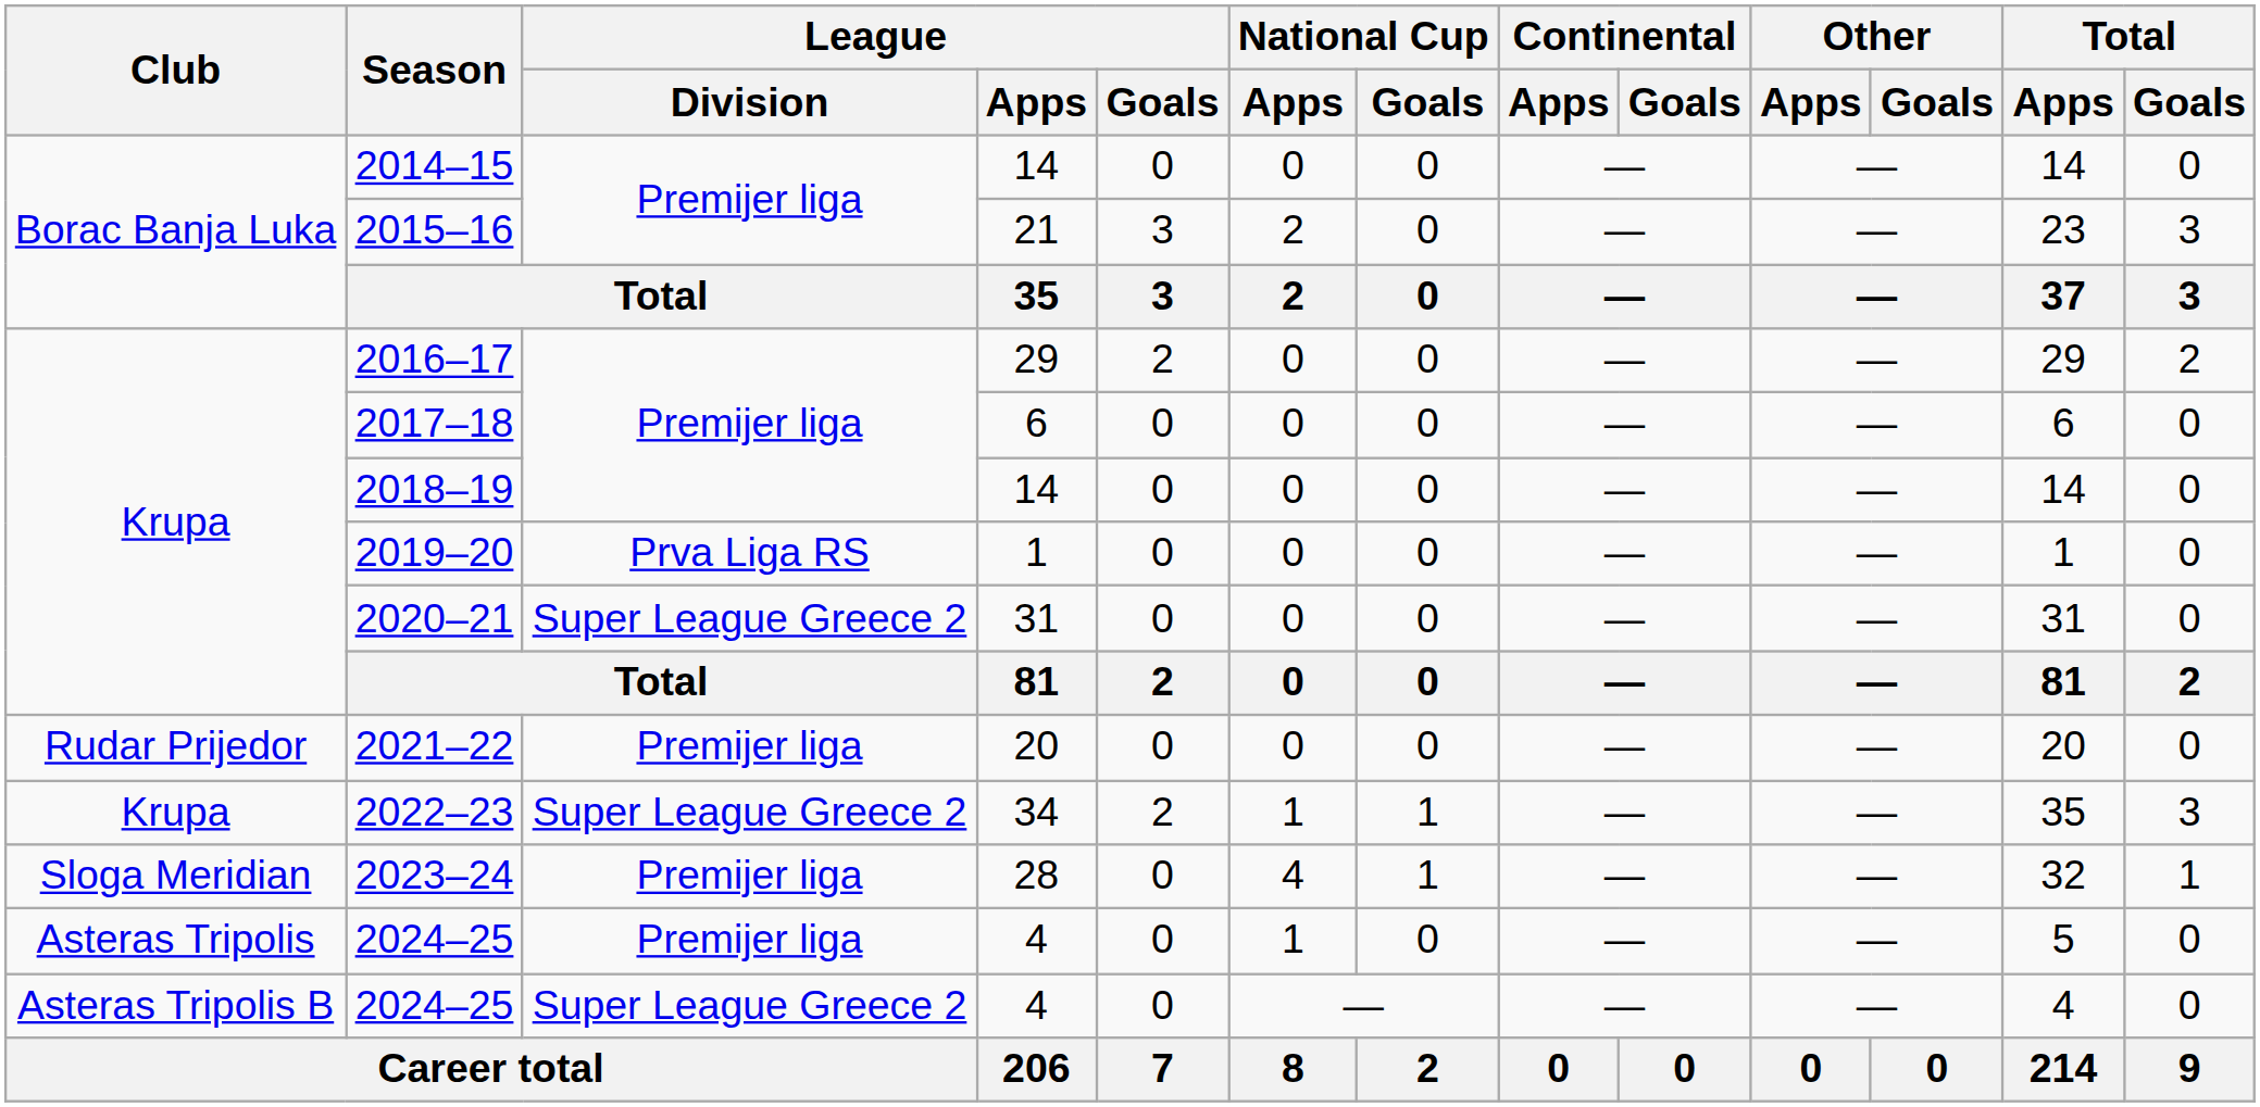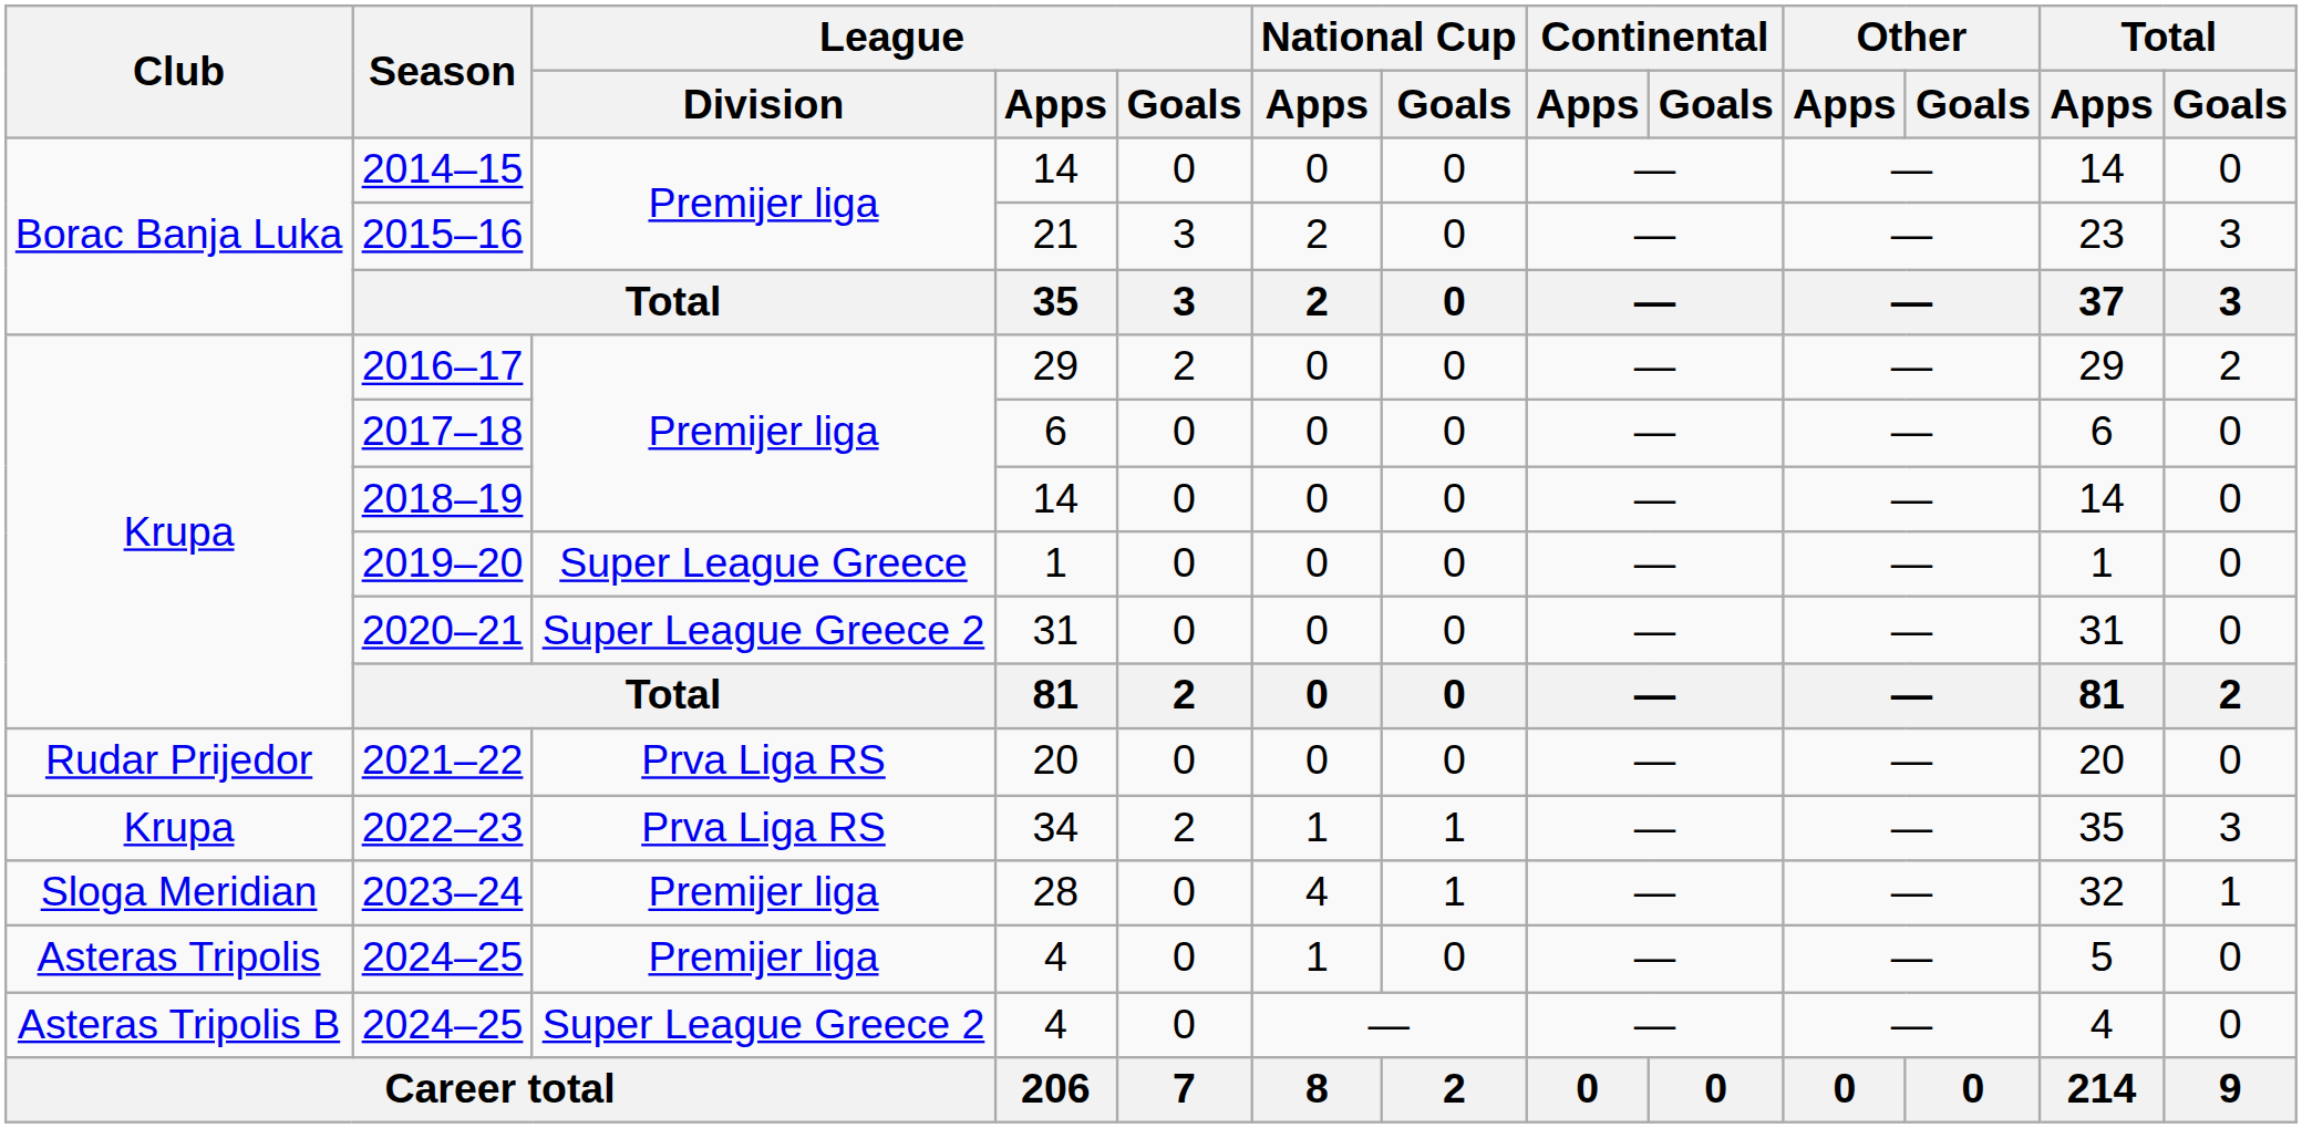 <table class="wikitable" style="text-align:center">
 <tr>
 <th rowspan="2">Club</th>
 <th rowspan="2">Season</th>
 <th colspan="3">League</th>
 <th colspan="2">National Cup</th>
 <th colspan="2">Continental</th>
 <th colspan="2">Other</th>
 <th colspan="2">Total</th>
 </tr>
 <tr>
 <th>Division</th>
 <th>Apps</th>
 <th>Goals</th>
 <th>Apps</th>
 <th>Goals</th>
 <th>Apps</th>
 <th>Goals</th>
 <th>Apps</th>
 <th>Goals</th>
 <th>Apps</th>
 <th>Goals</th>
 </tr>
 <tr>
 <td rowspan="3"><a href='#'>Borac Banja Luka</a></td>
 <td><a href='#'>2014–15</a></td>
 <td rowspan="2"><a href='#'>Premijer liga</a></td>
 <td>14</td>
 <td>0</td>
 <td>0</td>
 <td>0</td>
 <td colspan="2">—</td>
 <td colspan="2">—</td>
 <td>14</td>
 <td>0</td>
 </tr>
 <tr>
 <td><a href='#'>2015–16</a></td>
 <td>21</td>
 <td>3</td>
 <td>2</td>
 <td>0</td>
 <td colspan="2">—</td>
 <td colspan="2">—</td>
 <td>23</td>
 <td>3</td>
 </tr>
 <tr>
 <th colspan="2">Total</th>
 <th>35</th>
 <th>3</th>
 <th>2</th>
 <th>0</th>
 <th colspan="2">—</th>
 <th colspan="2">—</th>
 <th>37</th>
 <th>3</th>
 </tr>
 <tr>
 <td rowspan="6"><a href='#'>Krupa</a></td>
 <td><a href='#'>2016–17</a></td>
 <td rowspan="3"><a href='#'>Premijer liga</a></td>
 <td>29</td>
 <td>2</td>
 <td>0</td>
 <td>0</td>
 <td colspan="2">—</td>
 <td colspan="2">—</td>
 <td>29</td>
 <td>2</td>
 </tr>
 <tr>
 <td><a href='#'>2017–18</a></td>
 <td>6</td>
 <td>0</td>
 <td>0</td>
 <td>0</td>
 <td colspan="2">—</td>
 <td colspan="2">—</td>
 <td>6</td>
 <td>0</td>
 </tr>
 <tr>
 <td><a href='#'>2018–19</a></td>
 <td>14</td>
 <td>0</td>
 <td>0</td>
 <td>0</td>
 <td colspan="2">—</td>
 <td colspan="2">—</td>
 <td>14</td>
 <td>0</td>
 </tr>
 <tr>
 <td><a href='#'>2019–20</a></td>
-<td><a href='#'>Prva Liga RS</a></td>
+<td><a href='#'>Super League Greece</a></td>
 <td>1</td>
 <td>0</td>
 <td>0</td>
 <td>0</td>
 <td colspan="2">—</td>
 <td colspan="2">—</td>
 <td>1</td>
 <td>0</td>
 </tr>
 <tr>
 <td><a href='#'>2020–21</a></td>
 <td><a href='#'>Super League Greece 2</a></td>
 <td>31</td>
 <td>0</td>
 <td>0</td>
 <td>0</td>
 <td colspan="2">—</td>
 <td colspan="2">—</td>
 <td>31</td>
 <td>0</td>
 </tr>
 <tr>
 <th colspan="2">Total</th>
 <th>81</th>
 <th>2</th>
 <th>0</th>
 <th>0</th>
 <th colspan="2">—</th>
 <th colspan="2">—</th>
 <th>81</th>
 <th>2</th>
 </tr>
 <tr>
 <td><a href='#'>Rudar Prijedor</a></td>
 <td><a href='#'>2021–22</a></td>
-<td><a href='#'>Premijer liga</a></td>
+<td><a href='#'>Prva Liga RS</a></td>
 <td>20</td>
 <td>0</td>
 <td>0</td>
 <td>0</td>
 <td colspan="2">—</td>
 <td colspan="2">—</td>
 <td>20</td>
 <td>0</td>
 </tr>
 <tr>
 <td><a href='#'>Krupa</a></td>
 <td><a href='#'>2022–23</a></td>
-<td><a href='#'>Super League Greece 2</a></td>
+<td><a href='#'>Prva Liga RS</a></td>
 <td>34</td>
 <td>2</td>
 <td>1</td>
 <td>1</td>
 <td colspan="2">—</td>
 <td colspan="2">—</td>
 <td>35</td>
 <td>3</td>
 </tr>
 <tr>
 <td><a href='#'>Sloga Meridian</a></td>
 <td><a href='#'>2023–24</a></td>
 <td><a href='#'>Premijer liga</a></td>
 <td>28</td>
 <td>0</td>
 <td>4</td>
 <td>1</td>
 <td colspan="2">—</td>
 <td colspan="2">—</td>
 <td>32</td>
 <td>1</td>
 </tr>
 <tr>
 <td><a href='#'>Asteras Tripolis</a></td>
 <td><a href='#'>2024–25</a></td>
 <td><a href='#'>Premijer liga</a></td>
 <td>4</td>
 <td>0</td>
 <td>1</td>
 <td>0</td>
 <td colspan="2">—</td>
 <td colspan="2">—</td>
 <td>5</td>
 <td>0</td>
 </tr>
 <tr>
 <td><a href='#'>Asteras Tripolis B</a></td>
 <td><a href='#'>2024–25</a></td>
 <td><a href='#'>Super League Greece 2</a></td>
 <td>4</td>
 <td>0</td>
 <td colspan="2">—</td>
 <td colspan="2">—</td>
 <td colspan="2">—</td>
 <td>4</td>
 <td>0</td>
 </tr>
 <tr>
 <th colspan="3">Career total</th>
 <th>206</th>
 <th>7</th>
 <th>8</th>
 <th>2</th>
 <th>0</th>
 <th>0</th>
 <th>0</th>
 <th>0</th>
 <th>214</th>
 <th>9</th>
 </tr>
 </table>
